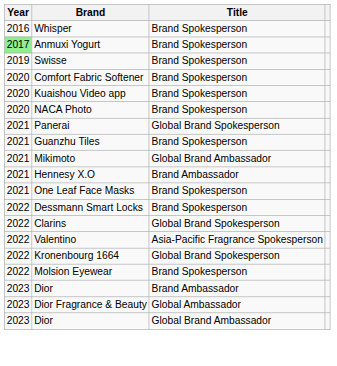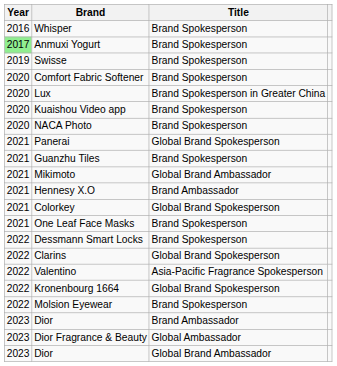 <table class="wikitable">
 <tr>
 <th>Year</th>
 <th>Brand</th>
 <th>Title</th>
 <th class="unsortable"></th>
 </tr>
 <tr>
 <td>2016</td>
 <td>Whisper</td>
 <td>Brand Spokesperson</td>
 <td></td>
 </tr>
 <tr>
 <td style="background: lightgreen;">2017</td>
 <td>Anmuxi Yogurt</td>
 <td>Brand Spokesperson</td>
 <td></td>
 </tr>
 <tr>
 <td>2019</td>
 <td>Swisse</td>
 <td>Brand Spokesperson</td>
 <td></td>
 </tr>
 <tr>
 <td>2020</td>
 <td>Comfort Fabric Softener</td>
 <td>Brand Spokesperson</td>
+<td></td>
+</tr>
+<tr>
+<td>2020</td>
+<td>Lux</td>
+<td>Brand Spokesperson in Greater China</td>
 <td></td>
 </tr>
 <tr>
 <td>2020</td>
 <td>Kuaishou Video app</td>
 <td>Brand Spokesperson</td>
 <td></td>
 </tr>
 <tr>
 <td>2020</td>
 <td>NACA Photo</td>
 <td>Brand Spokesperson</td>
 <td></td>
 </tr>
 <tr>
 <td>2021</td>
 <td>Panerai</td>
 <td>Global Brand Spokesperson</td>
 <td></td>
 </tr>
 <tr>
 <td>2021</td>
 <td>Guanzhu Tiles</td>
 <td>Brand Spokesperson</td>
 <td></td>
 </tr>
 <tr>
 <td>2021</td>
 <td>Mikimoto</td>
 <td>Global Brand Ambassador</td>
 <td></td>
 </tr>
 <tr>
 <td>2021</td>
 <td>Hennesy X.O</td>
 <td>Brand Ambassador</td>
+<td></td>
+</tr>
+<tr>
+<td>2021</td>
+<td>Colorkey</td>
+<td>Global Brand Spokesperson</td>
 <td></td>
 </tr>
 <tr>
 <td>2021</td>
 <td>One Leaf Face Masks</td>
 <td>Brand Spokesperson</td>
 <td></td>
 </tr>
 <tr>
 <td>2022</td>
 <td>Dessmann Smart Locks</td>
 <td>Brand Spokesperson</td>
 <td></td>
 </tr>
 <tr>
 <td>2022</td>
 <td>Clarins</td>
 <td>Global Brand Spokesperson</td>
 <td></td>
 </tr>
 <tr>
 <td>2022</td>
 <td>Valentino</td>
 <td>Asia-Pacific Fragrance Spokesperson</td>
 <td></td>
 </tr>
 <tr>
 <td>2022</td>
 <td>Kronenbourg 1664</td>
 <td>Global Brand Spokesperson</td>
 <td></td>
 </tr>
 <tr>
 <td>2022</td>
 <td>Molsion Eyewear</td>
 <td>Brand Spokesperson</td>
 <td></td>
 </tr>
 <tr>
 <td>2023</td>
 <td>Dior</td>
 <td>Brand Ambassador</td>
 <td></td>
 </tr>
 <tr>
 <td>2023</td>
 <td>Dior Fragrance & Beauty</td>
 <td>Global Ambassador</td>
 <td></td>
 </tr>
 <tr>
 <td>2023</td>
 <td>Dior</td>
 <td>Global Brand Ambassador</td>
 <td></td>
 </tr>
 </table>
